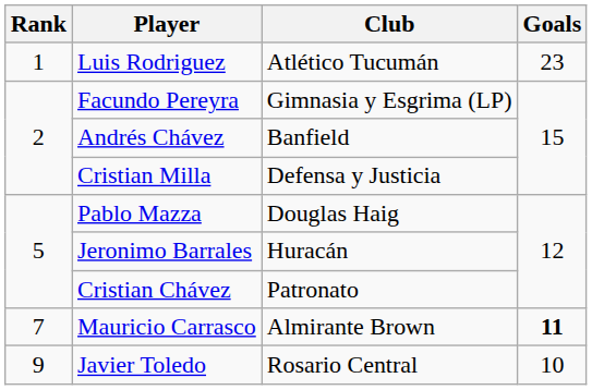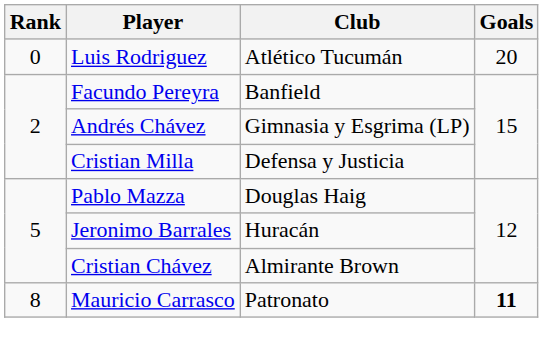 <table class="wikitable" style="text-align:center">
 <tr>
 <th>Rank</th>
 <th>Player</th>
 <th>Club</th>
 <th>Goals</th>
 </tr>
 <tr>
-<td>1</td>
+<td>0</td>
 <td align="left"> <a href='#'>Luis Rodriguez</a></td>
 <td align="left">Atlético Tucumán</td>
-<td>23</td>
+<td>20</td>
 </tr>
 <tr>
 <td rowspan="3">2</td>
 <td align="left"> <a href='#'>Facundo Pereyra</a></td>
-<td align="left">Gimnasia y Esgrima (LP)</td>
+<td align="left">Banfield</td>
 <td rowspan="3">15</td>
 </tr>
 <tr>
 <td align="left"> <a href='#'>Andrés Chávez</a></td>
-<td align="left">Banfield</td>
+<td align="left">Gimnasia y Esgrima (LP)</td>
 </tr>
 <tr>
 <td align="left"> <a href='#'>Cristian Milla</a></td>
 <td align="left">Defensa y Justicia</td>
 </tr>
 <tr>
 <td rowspan="3">5</td>
 <td align="left"> <a href='#'>Pablo Mazza</a></td>
 <td align="left">Douglas Haig</td>
 <td rowspan="3">12</td>
 </tr>
 <tr>
 <td align="left"> <a href='#'>Jeronimo Barrales</a></td>
 <td align="left">Huracán</td>
 </tr>
 <tr>
 <td align="left"> <a href='#'>Cristian Chávez</a></td>
-<td align="left">Patronato</td>
+<td align="left">Almirante Brown</td>
 </tr>
 <tr>
-<td>7</td>
+<td>8</td>
 <td align="left"> <a href='#'>Mauricio Carrasco</a></td>
-<td align="left">Almirante Brown</td>
+<td align="left">Patronato</td>
 <td><strong>11</strong></td>
 </tr>
-<tr>
-<td>9</td>
-<td align="left"> <a href='#'>Javier Toledo</a></td>
-<td align="left">Rosario Central</td>
-<td>10</td>
-</tr>
 </table>
